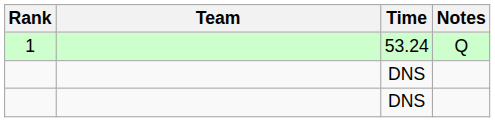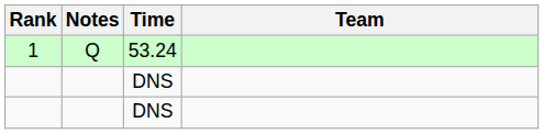 <table class="wikitable" style="text-align:center">
 <tr>
 <th>Rank</th>
+<th>Notes</th>
+<th>Time</th>
 <th Style="width:18em">Team</th>
-<th>Time</th>
-<th>Notes</th>
 </tr>
 <tr style="background:#cfc">
 <td>1</td>
+<td>Q</td>
+<td>53.24</td>
 <td style="text-align:left"></td>
-<td>53.24</td>
-<td>Q</td>
 </tr>
 <tr>
 <td></td>
+<td></td>
+<td>DNS</td>
 <td style="text-align:left"></td>
-<td>DNS</td>
-<td></td>
 </tr>
 <tr>
 <td></td>
+<td></td>
+<td>DNS</td>
 <td style="text-align:left"></td>
-<td>DNS</td>
-<td></td>
 </tr>
 </table>
